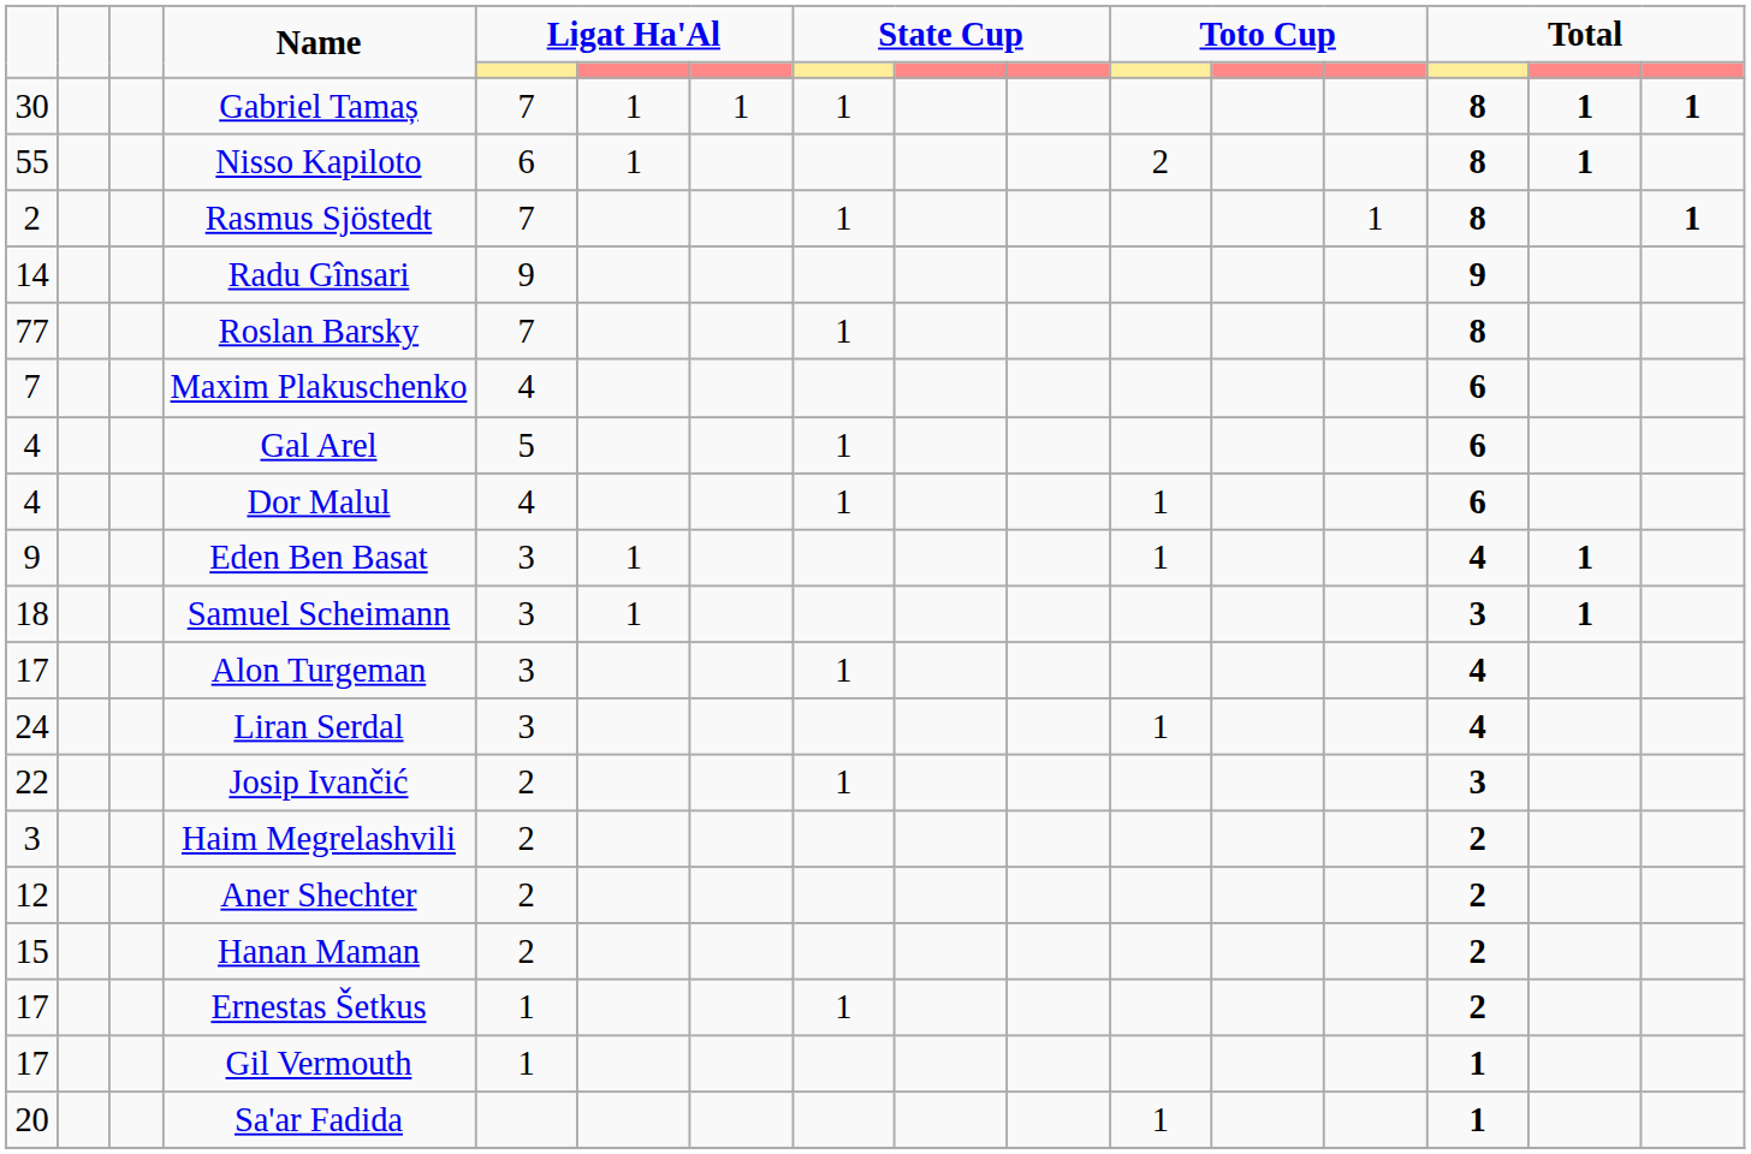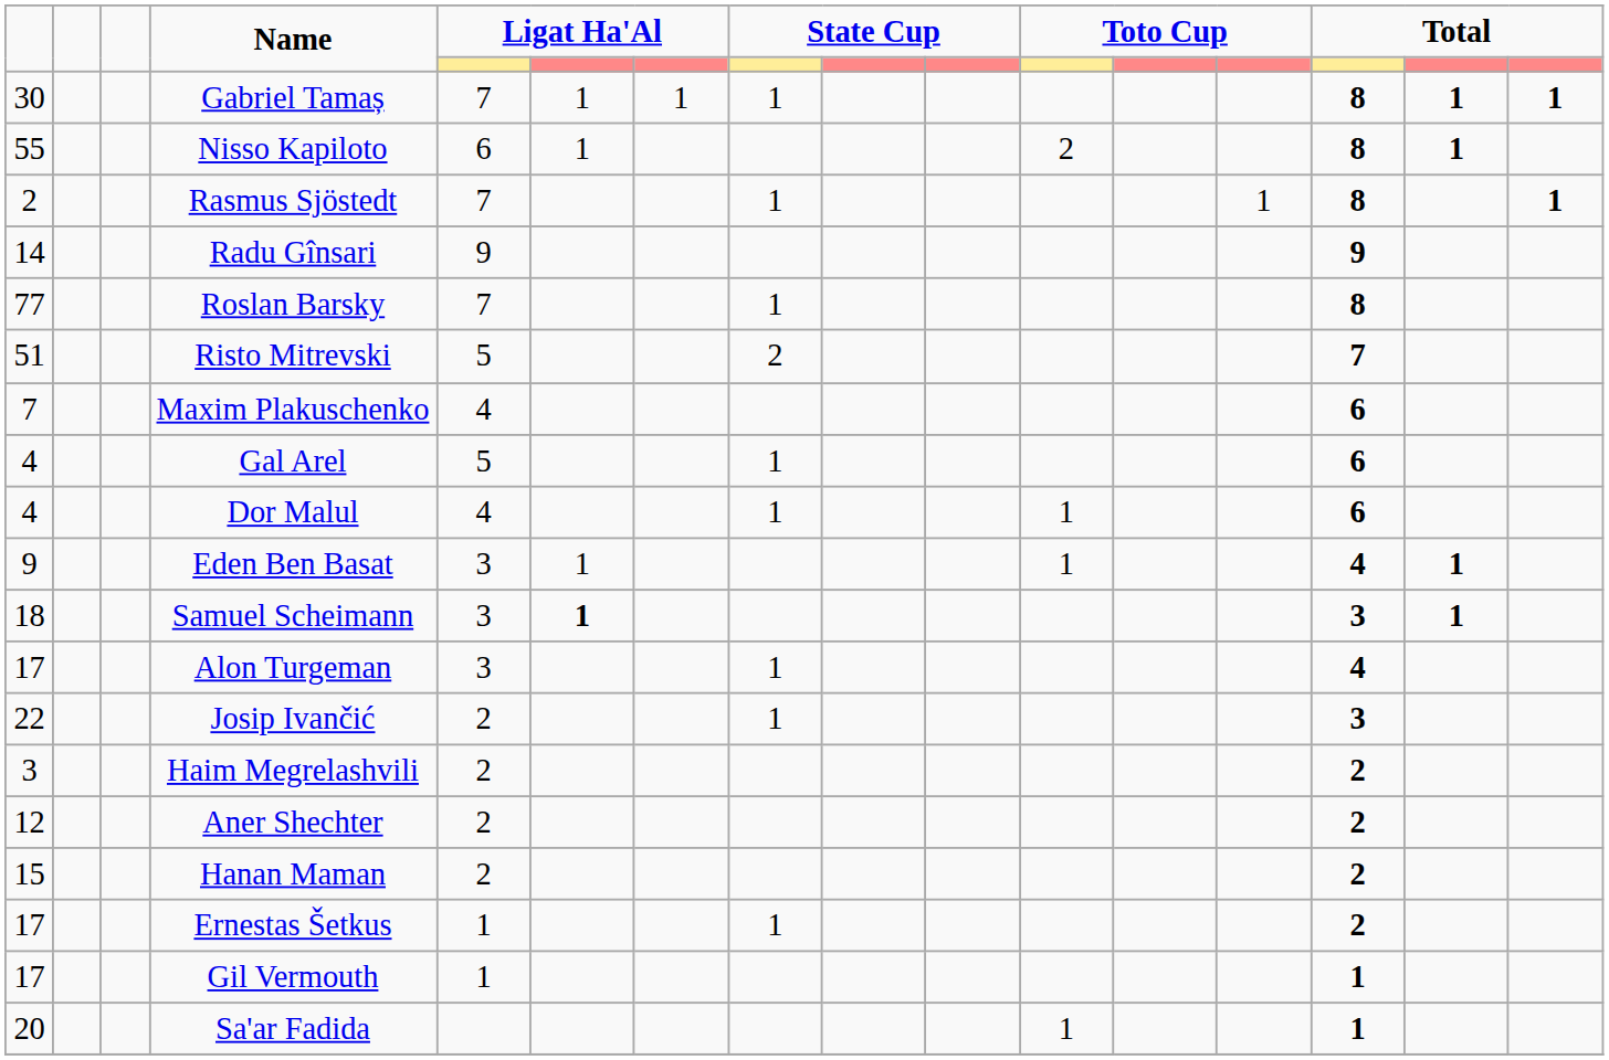 <table class="wikitable" style="font-size: 95%; text-align: center">
 <tr>
 <td rowspan=2  style="width:3%; text-align:center;"><strong></strong></td>
 <td rowspan=2  style="width:3%; text-align:center;"><strong></strong></td>
 <td rowspan=2  style="width:3%; text-align:center;"><strong></strong></td>
 <td rowspan=2  style="width:18%; text-align:center;"><strong>Name</strong></td>
 <td colspan=3 style="text-align:center;"><strong><a href='#'>Ligat Ha'Al</a></strong></td>
 <td colspan=3 style="text-align:center;"><strong><a href='#'>State Cup</a></strong></td>
 <td colspan=3 style="text-align:center;"><strong><a href='#'>Toto Cup</a></strong></td>
 <td colspan=3 style="text-align:center;"><strong>Total</strong></td>
 </tr>
 <tr>
 <th style="width:25px; background:#fe9;"></th>
 <th style="width:28px; background:#ff8888;"></th>
 <th style="width:25px; background:#ff8888;"></th>
 <th style="width:25px; background:#fe9;"></th>
 <th style="width:28px; background:#ff8888;"></th>
 <th style="width:25px; background:#ff8888;"></th>
 <th style="width:25px; background:#fe9;"></th>
 <th style="width:28px; background:#ff8888;"></th>
 <th style="width:25px; background:#ff8888;"></th>
 <th style="width:25px; background:#fe9;"></th>
 <th style="width:28px; background:#ff8888;"></th>
 <th style="width:25px; background:#ff8888;"></th>
 </tr>
 <tr>
 <td>30</td>
 <td></td>
 <td></td>
 <td><a href='#'>Gabriel Tamaș</a></td>
 <td>7</td>
 <td>1</td>
 <td>1</td>
 <td>1</td>
 <td></td>
 <td></td>
 <td></td>
 <td></td>
 <td></td>
 <td><strong>8</strong></td>
 <td><strong>1</strong></td>
 <td><strong>1</strong></td>
 </tr>
 <tr>
 <td>55</td>
 <td></td>
 <td></td>
 <td><a href='#'>Nisso Kapiloto</a></td>
 <td>6</td>
 <td>1</td>
 <td></td>
 <td></td>
 <td></td>
 <td></td>
 <td>2</td>
 <td></td>
 <td></td>
 <td><strong>8</strong></td>
 <td><strong>1</strong></td>
 <td></td>
 </tr>
 <tr>
 <td>2</td>
 <td></td>
 <td></td>
 <td><a href='#'>Rasmus Sjöstedt</a></td>
 <td>7</td>
 <td></td>
 <td></td>
 <td>1</td>
 <td></td>
 <td></td>
 <td></td>
 <td></td>
 <td>1</td>
 <td><strong>8</strong></td>
 <td></td>
 <td><strong>1</strong></td>
 </tr>
 <tr>
 <td>14</td>
 <td></td>
 <td></td>
 <td><a href='#'>Radu Gînsari</a></td>
 <td>9</td>
 <td></td>
 <td></td>
 <td></td>
 <td></td>
 <td></td>
 <td></td>
 <td></td>
 <td></td>
 <td><strong>9</strong></td>
 <td></td>
 <td></td>
 </tr>
 <tr>
 <td>77</td>
 <td></td>
 <td></td>
 <td><a href='#'>Roslan Barsky</a></td>
 <td>7</td>
 <td></td>
 <td></td>
 <td>1</td>
 <td></td>
 <td></td>
 <td></td>
 <td></td>
 <td></td>
 <td><strong>8</strong></td>
 <td></td>
 <td></td>
 </tr>
 <tr>
+<td>51</td>
+<td></td>
+<td></td>
+<td><a href='#'>Risto Mitrevski</a></td>
+<td>5</td>
+<td></td>
+<td></td>
+<td>2</td>
+<td></td>
+<td></td>
+<td></td>
+<td></td>
+<td></td>
+<td><strong>7</strong></td>
+<td></td>
+<td></td>
+</tr>
+<tr>
 <td>7</td>
 <td></td>
 <td></td>
 <td><a href='#'>Maxim Plakuschenko</a></td>
 <td>4</td>
 <td></td>
 <td></td>
 <td></td>
 <td></td>
 <td></td>
 <td></td>
 <td></td>
 <td></td>
 <td><strong>6</strong></td>
 <td></td>
 <td></td>
 </tr>
 <tr>
 <td>4</td>
 <td></td>
 <td></td>
 <td><a href='#'>Gal Arel</a></td>
 <td>5</td>
 <td></td>
 <td></td>
 <td>1</td>
 <td></td>
 <td></td>
 <td></td>
 <td></td>
 <td></td>
 <td><strong>6</strong></td>
 <td></td>
 <td></td>
 </tr>
 <tr>
 <td>4</td>
 <td></td>
 <td></td>
 <td><a href='#'>Dor Malul</a></td>
 <td>4</td>
 <td></td>
 <td></td>
 <td>1</td>
 <td></td>
 <td></td>
 <td>1</td>
 <td></td>
 <td></td>
 <td><strong>6</strong></td>
 <td></td>
 <td></td>
 </tr>
 <tr>
 <td>9</td>
 <td></td>
 <td></td>
 <td><a href='#'>Eden Ben Basat</a></td>
 <td>3</td>
 <td>1</td>
 <td></td>
 <td></td>
 <td></td>
 <td></td>
 <td>1</td>
 <td></td>
 <td></td>
 <td><strong>4</strong></td>
 <td><strong>1</strong></td>
 <td></td>
 </tr>
 <tr>
 <td>18</td>
 <td></td>
 <td></td>
 <td><a href='#'>Samuel Scheimann</a></td>
 <td>3</td>
-<td>1</td>
+<td><strong>1</strong></td>
 <td></td>
 <td></td>
 <td></td>
 <td></td>
 <td></td>
 <td></td>
 <td></td>
 <td><strong>3</strong></td>
 <td><strong>1</strong></td>
 <td></td>
 </tr>
 <tr>
 <td>17</td>
 <td></td>
 <td></td>
 <td><a href='#'>Alon Turgeman</a></td>
 <td>3</td>
 <td></td>
 <td></td>
 <td>1</td>
 <td></td>
 <td></td>
 <td></td>
-<td></td>
-<td></td>
-<td><strong>4</strong></td>
-<td></td>
-<td></td>
-</tr>
-<tr>
-<td>24</td>
-<td></td>
-<td></td>
-<td><a href='#'>Liran Serdal</a></td>
-<td>3</td>
-<td></td>
-<td></td>
-<td></td>
-<td></td>
-<td></td>
-<td>1</td>
 <td></td>
 <td></td>
 <td><strong>4</strong></td>
 <td></td>
 <td></td>
 </tr>
 <tr>
 <td>22</td>
 <td></td>
 <td></td>
 <td><a href='#'>Josip Ivančić</a></td>
 <td>2</td>
 <td></td>
 <td></td>
 <td>1</td>
 <td></td>
 <td></td>
 <td></td>
 <td></td>
 <td></td>
 <td><strong>3</strong></td>
 <td></td>
 <td></td>
 </tr>
 <tr>
 <td>3</td>
 <td></td>
 <td></td>
 <td><a href='#'>Haim Megrelashvili</a></td>
 <td>2</td>
 <td></td>
 <td></td>
 <td></td>
 <td></td>
 <td></td>
 <td></td>
 <td></td>
 <td></td>
 <td><strong>2</strong></td>
 <td></td>
 <td></td>
 </tr>
 <tr>
 <td>12</td>
 <td></td>
 <td></td>
 <td><a href='#'>Aner Shechter</a></td>
 <td>2</td>
 <td></td>
 <td></td>
 <td></td>
 <td></td>
 <td></td>
 <td></td>
 <td></td>
 <td></td>
 <td><strong>2</strong></td>
 <td></td>
 <td></td>
 </tr>
 <tr>
 <td>15</td>
 <td></td>
 <td></td>
 <td><a href='#'>Hanan Maman</a></td>
 <td>2</td>
 <td></td>
 <td></td>
 <td></td>
 <td></td>
 <td></td>
 <td></td>
 <td></td>
 <td></td>
 <td><strong>2</strong></td>
 <td></td>
 <td></td>
 </tr>
 <tr>
 <td>17</td>
 <td></td>
 <td></td>
 <td><a href='#'>Ernestas Šetkus</a></td>
 <td>1</td>
 <td></td>
 <td></td>
 <td>1</td>
 <td></td>
 <td></td>
 <td></td>
 <td></td>
 <td></td>
 <td><strong>2</strong></td>
 <td></td>
 <td></td>
 </tr>
 <tr>
 <td>17</td>
 <td></td>
 <td></td>
 <td><a href='#'>Gil Vermouth</a></td>
 <td>1</td>
 <td></td>
 <td></td>
 <td></td>
 <td></td>
 <td></td>
 <td></td>
 <td></td>
 <td></td>
 <td><strong>1</strong></td>
 <td></td>
 <td></td>
 </tr>
 <tr>
 <td>20</td>
 <td></td>
 <td></td>
 <td><a href='#'>Sa'ar Fadida</a></td>
 <td></td>
 <td></td>
 <td></td>
 <td></td>
 <td></td>
 <td></td>
 <td>1</td>
 <td></td>
 <td></td>
 <td><strong>1</strong></td>
 <td></td>
 <td></td>
 </tr>
 <tr>
 </tr>
 </table>
